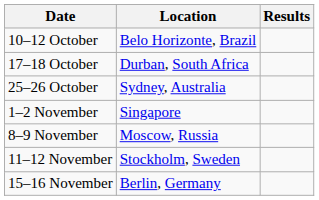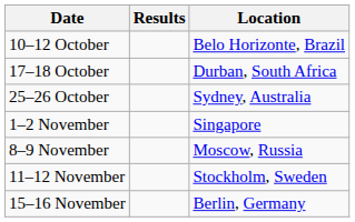 <table class=wikitable>
 <tr>
 <th>Date</th>
+<th>Results</th>
 <th>Location</th>
-<th>Results</th>
 </tr>
 <tr>
 <td>10–12 October</td>
+<td align="center"></td>
 <td> <a href='#'>Belo Horizonte</a>, <a href='#'>Brazil</a></td>
-<td align="center"></td>
 </tr>
 <tr>
 <td>17–18 October</td>
+<td align="center"></td>
 <td> <a href='#'>Durban</a>, <a href='#'>South Africa</a></td>
-<td align="center"></td>
 </tr>
 <tr>
 <td>25–26 October</td>
+<td align="center"></td>
 <td> <a href='#'>Sydney</a>, <a href='#'>Australia</a></td>
-<td align="center"></td>
 </tr>
 <tr>
 <td>1–2 November</td>
+<td align="center"></td>
 <td> <a href='#'>Singapore</a></td>
-<td align="center"></td>
 </tr>
 <tr>
 <td>8–9 November</td>
+<td align="center"></td>
 <td> <a href='#'>Moscow</a>, <a href='#'>Russia</a></td>
-<td align="center"></td>
 </tr>
 <tr>
 <td>11–12 November</td>
+<td align="center"></td>
 <td> <a href='#'>Stockholm</a>, <a href='#'>Sweden</a></td>
-<td align="center"></td>
 </tr>
 <tr>
 <td>15–16 November</td>
+<td align="center"></td>
 <td> <a href='#'>Berlin</a>, <a href='#'>Germany</a></td>
-<td align="center"></td>
 </tr>
 </table>
